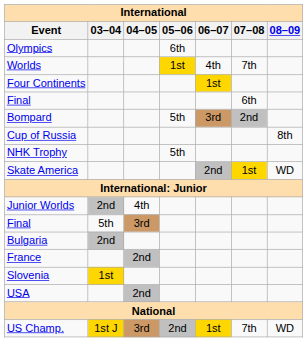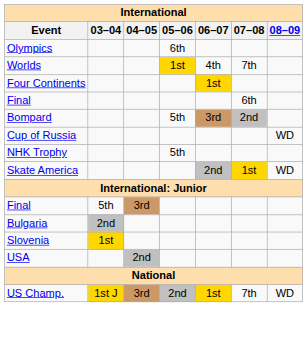 <table class="wikitable" style="text-align:center">
 <tr>
 <th colspan="7" style="background-color: #ffdead; " align="center">International</th>
 </tr>
 <tr>
 <th>Event</th>
 <th>03–04</th>
 <th>04–05</th>
 <th>05–06</th>
 <th>06–07</th>
 <th>07–08</th>
 <th><a href='#'>08–09</a></th>
 </tr>
 <tr>
 <td align=left><a href='#'>Olympics</a></td>
 <td></td>
 <td></td>
 <td>6th</td>
 <td></td>
 <td></td>
 <td></td>
 </tr>
 <tr>
 <td align=left><a href='#'>Worlds</a></td>
 <td></td>
 <td></td>
 <td bgcolor=gold>1st</td>
 <td>4th</td>
 <td>7th</td>
 <td></td>
 </tr>
 <tr>
 <td align=left><a href='#'>Four Continents</a></td>
 <td></td>
 <td></td>
 <td></td>
 <td bgcolor=gold>1st</td>
 <td></td>
 <td></td>
 </tr>
 <tr>
 <td align=left> <a href='#'>Final</a></td>
 <td></td>
 <td></td>
 <td></td>
 <td></td>
 <td>6th</td>
 <td></td>
 </tr>
 <tr>
 <td align=left> <a href='#'>Bompard</a></td>
 <td></td>
 <td></td>
 <td>5th</td>
 <td bgcolor=cc9966>3rd</td>
 <td bgcolor=silver>2nd</td>
 <td></td>
 </tr>
 <tr>
 <td align=left> <a href='#'>Cup of Russia</a></td>
 <td></td>
 <td></td>
 <td></td>
 <td></td>
 <td></td>
-<td>8th</td>
+<td>WD</td>
 </tr>
 <tr>
 <td align=left> <a href='#'>NHK Trophy</a></td>
 <td></td>
 <td></td>
 <td>5th</td>
 <td></td>
 <td></td>
 <td></td>
 </tr>
 <tr>
 <td align=left> <a href='#'>Skate America</a></td>
 <td></td>
 <td></td>
 <td></td>
 <td bgcolor=silver>2nd</td>
 <td bgcolor=gold>1st</td>
 <td>WD</td>
 </tr>
 <tr>
 <th colspan="7" style="background-color: #ffdead; " align="center">International: Junior</th>
 </tr>
 <tr>
-<td align=left><a href='#'>Junior Worlds</a></td>
-<td bgcolor="silver">2nd</td>
-<td>4th</td>
-<td></td>
-<td></td>
-<td></td>
-<td></td>
-</tr>
-<tr>
 <td align=left> <a href='#'>Final</a></td>
 <td>5th</td>
 <td bgcolor=cc9966>3rd</td>
 <td></td>
 <td></td>
 <td></td>
 <td></td>
 </tr>
 <tr>
 <td align=left> <a href='#'>Bulgaria</a></td>
 <td bgcolor="silver">2nd</td>
 <td></td>
-<td></td>
-<td></td>
-<td></td>
-<td></td>
-</tr>
-<tr>
-<td align=left> <a href='#'>France</a></td>
-<td></td>
-<td bgcolor=silver>2nd</td>
 <td></td>
 <td></td>
 <td></td>
 <td></td>
 </tr>
 <tr>
 <td align=left> <a href='#'>Slovenia</a></td>
 <td bgcolor="gold">1st</td>
 <td></td>
 <td></td>
 <td></td>
 <td></td>
 <td></td>
 </tr>
 <tr>
 <td align=left> <a href='#'>USA</a></td>
 <td></td>
 <td bgcolor=silver>2nd</td>
 <td></td>
 <td></td>
 <td></td>
 <td></td>
 </tr>
 <tr>
 <th colspan="7" style="background-color: #ffdead; " align="center">National</th>
 </tr>
 <tr>
 <td align="left"><a href='#'>US Champ.</a></td>
 <td bgcolor="gold">1st J</td>
 <td bgcolor="cc9966">3rd</td>
 <td bgcolor="silver">2nd</td>
 <td bgcolor="gold">1st</td>
 <td>7th</td>
 <td>WD</td>
 </tr>
 </table>
